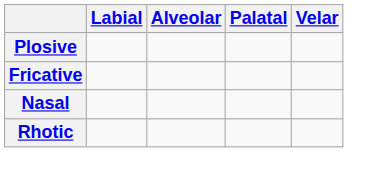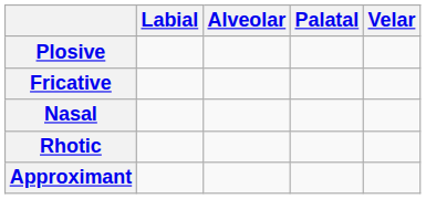 <table class="wikitable" style="text-align:center">
 <tr>
 <th></th>
 <th><a href='#'>Labial</a></th>
 <th><a href='#'>Alveolar</a></th>
 <th><a href='#'>Palatal</a></th>
 <th><a href='#'>Velar</a></th>
 </tr>
 <tr>
 <th><a href='#'>Plosive</a></th>
 <td></td>
 <td></td>
 <td></td>
 <td></td>
 </tr>
 <tr>
 <th><a href='#'>Fricative</a></th>
 <td></td>
 <td></td>
 <td></td>
 <td></td>
 </tr>
 <tr>
 <th><a href='#'>Nasal</a></th>
 <td></td>
 <td></td>
 <td></td>
 <td></td>
 </tr>
 <tr>
 <th><a href='#'>Rhotic</a></th>
 <td></td>
 <td></td>
 <td></td>
 <td></td>
 </tr>
+<tr>
+<th><a href='#'>Approximant</a></th>
+<td></td>
+<td></td>
+<td></td>
+<td></td>
+</tr>
 </table>
